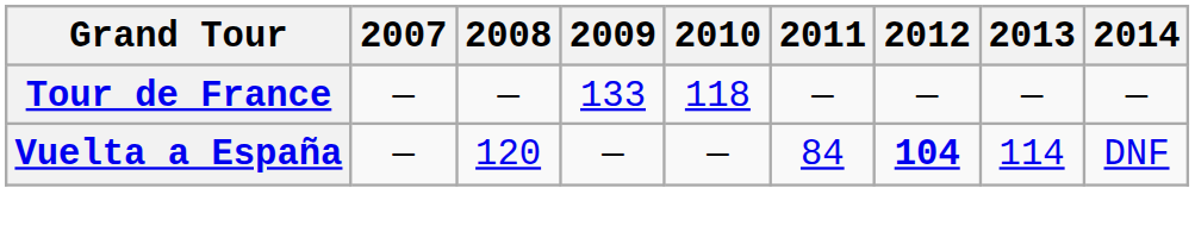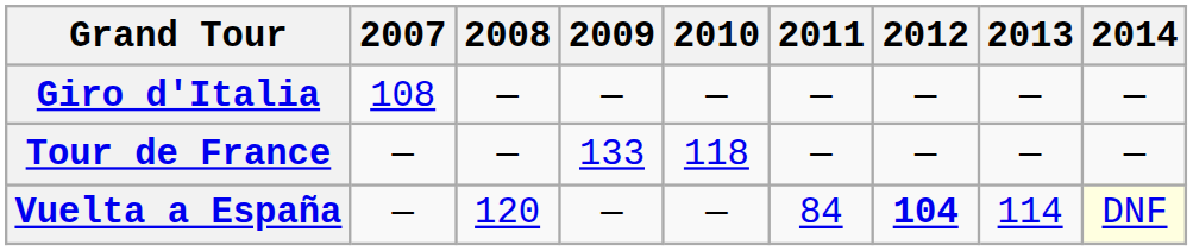 <table class="wikitable plainrowheaders">
 <tr>
 <th>Grand Tour</th>
 <th scope="col">2007</th>
 <th scope="col">2008</th>
 <th scope="col">2009</th>
 <th scope="col">2010</th>
 <th scope="col">2011</th>
 <th scope="col">2012</th>
 <th scope="col">2013</th>
 <th scope="col">2014</th>
+</tr>
+<tr style="text-align:center;">
+<th scope="row"> <a href='#'>Giro d'Italia</a></th>
+<td style="text-align:center;"><a href='#'>108</a></td>
+<td>—</td>
+<td>—</td>
+<td>—</td>
+<td>—</td>
+<td>—</td>
+<td>—</td>
+<td>—</td>
 </tr>
 <tr style="text-align:center;">
 <th scope="row"> <a href='#'>Tour de France</a></th>
 <td>—</td>
 <td>—</td>
 <td style="text-align:center;"><a href='#'>133</a></td>
 <td style="text-align:center;"><a href='#'>118</a></td>
 <td>—</td>
 <td>—</td>
 <td>—</td>
 <td>—</td>
 </tr>
 <tr style="text-align:center;">
 <th scope="row"> <a href='#'>Vuelta a España</a></th>
 <td>—</td>
 <td style="text-align:center;"><a href='#'>120</a></td>
 <td>—</td>
 <td>—</td>
 <td style="text-align:center;"><a href='#'>84</a></td>
 <td style="text-align:center;"><strong><a href='#'>104</a></strong></td>
 <td style="text-align:center;"><a href='#'>114</a></td>
-<td style="text-align:center;"><a href='#'>DNF</a></td>
+<td style="background: lightyellow; text-align:center;"><a href='#'>DNF</a></td>
 </tr>
 </table>
